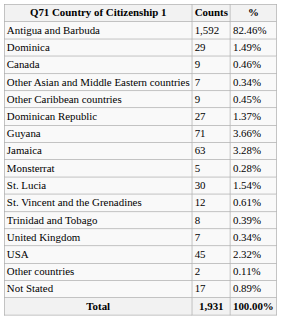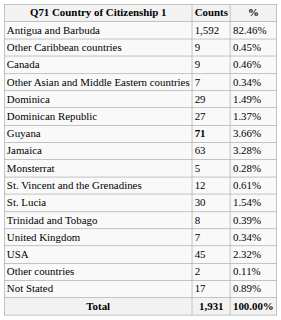 <table class="wikitable sortable">
 <tr>
 <th>Q71 Country of Citizenship 1</th>
 <th>Counts</th>
 <th>%</th>
 </tr>
 <tr>
 <td>Antigua and Barbuda</td>
 <td>1,592</td>
 <td>82.46%</td>
 </tr>
 <tr>
-<td>Dominica</td>
-<td>29</td>
-<td>1.49%</td>
+<td>Other Caribbean countries</td>
+<td>9</td>
+<td>0.45%</td>
 </tr>
 <tr>
 <td>Canada</td>
 <td>9</td>
 <td>0.46%</td>
 </tr>
 <tr>
 <td>Other Asian and Middle Eastern countries</td>
 <td>7</td>
 <td>0.34%</td>
 </tr>
 <tr>
-<td>Other Caribbean countries</td>
-<td>9</td>
-<td>0.45%</td>
+<td>Dominica</td>
+<td>29</td>
+<td>1.49%</td>
 </tr>
 <tr>
 <td>Dominican Republic</td>
 <td>27</td>
 <td>1.37%</td>
 </tr>
 <tr>
 <td>Guyana</td>
-<td>71</td>
+<td><strong>71</strong></td>
 <td>3.66%</td>
 </tr>
 <tr>
 <td>Jamaica</td>
 <td>63</td>
 <td>3.28%</td>
 </tr>
 <tr>
 <td>Monsterrat</td>
 <td>5</td>
 <td>0.28%</td>
 </tr>
 <tr>
+<td>St. Vincent and the Grenadines</td>
+<td>12</td>
+<td>0.61%</td>
+</tr>
+<tr>
 <td>St. Lucia</td>
 <td>30</td>
 <td>1.54%</td>
-</tr>
-<tr>
-<td>St. Vincent and the Grenadines</td>
-<td>12</td>
-<td>0.61%</td>
 </tr>
 <tr>
 <td>Trinidad and Tobago</td>
 <td>8</td>
 <td>0.39%</td>
 </tr>
 <tr>
 <td>United Kingdom</td>
 <td>7</td>
 <td>0.34%</td>
 </tr>
 <tr>
 <td>USA</td>
 <td>45</td>
 <td>2.32%</td>
 </tr>
 <tr>
 <td>Other countries</td>
 <td>2</td>
 <td>0.11%</td>
 </tr>
 <tr>
 <td>Not Stated</td>
 <td>17</td>
 <td>0.89%</td>
 </tr>
 <tr>
 <th>Total</th>
 <th>1,931</th>
 <th>100.00%</th>
 </tr>
 </table>
